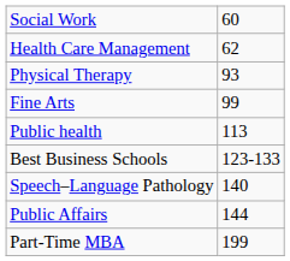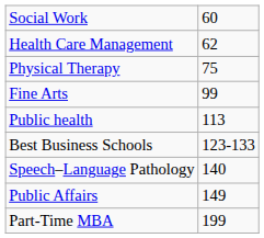 <table class="wikitable sortable" style="float:right" "text-align:center">
 <tr>
 <td><a href='#'>Social Work</a></td>
 <td>60</td>
 </tr>
 <tr>
 <td><a href='#'>Health Care Management</a></td>
 <td>62</td>
 </tr>
 <tr>
 <td><a href='#'>Physical Therapy</a></td>
-<td>93</td>
+<td>75</td>
 </tr>
 <tr>
 <td><a href='#'>Fine Arts</a></td>
 <td>99</td>
 </tr>
 <tr>
 <td><a href='#'>Public health</a></td>
 <td>113</td>
 </tr>
 <tr>
 <td>Best Business Schools</td>
 <td>123-133</td>
 </tr>
 <tr>
 <td><a href='#'>Speech</a>–<a href='#'>Language</a> Pathology</td>
 <td>140</td>
 </tr>
 <tr>
 <td><a href='#'>Public Affairs</a></td>
-<td>144</td>
+<td>149</td>
 </tr>
 <tr>
 <td>Part-Time <a href='#'>MBA</a></td>
 <td>199</td>
 </tr>
 </table>
